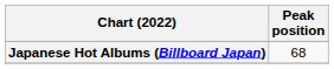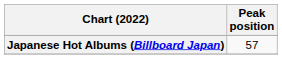 <table class="wikitable sortable plainrowheaders" style="text-align:center">
 <tr>
 <th scope="col">Chart (2022)</th>
 <th scope="col">Peak<br>position</th>
 </tr>
 <tr>
 </tr>
 <tr>
 </tr>
 <tr>
 </tr>
 <tr>
 <th scope="row">Japanese Hot Albums (<em><a href='#'>Billboard Japan</a></em>)</th>
-<td>68</td>
+<td>57</td>
 </tr>
 <tr>
 </tr>
 <tr>
 </tr>
 <tr>
 </tr>
 <tr>
 </tr>
 </table>
